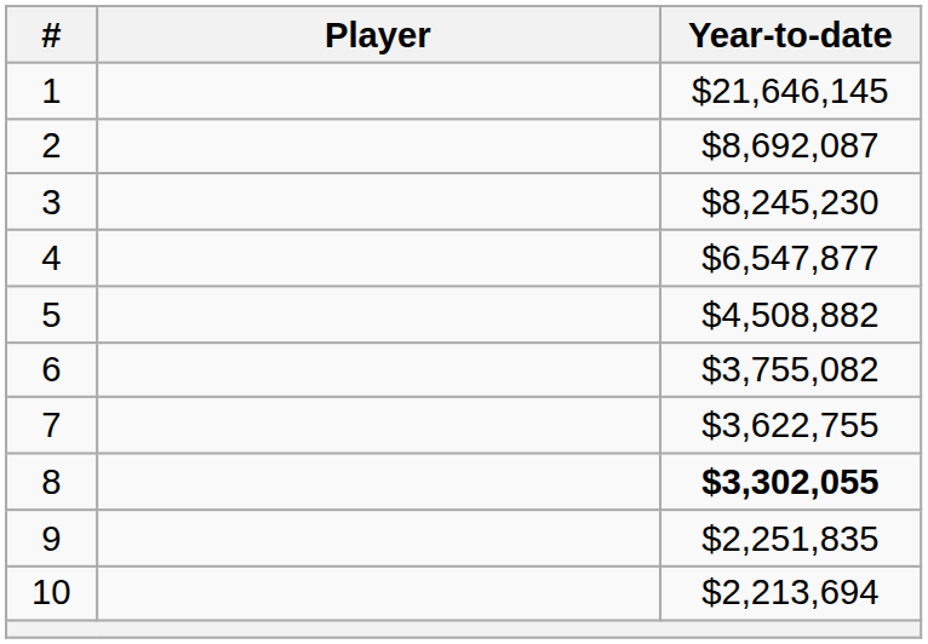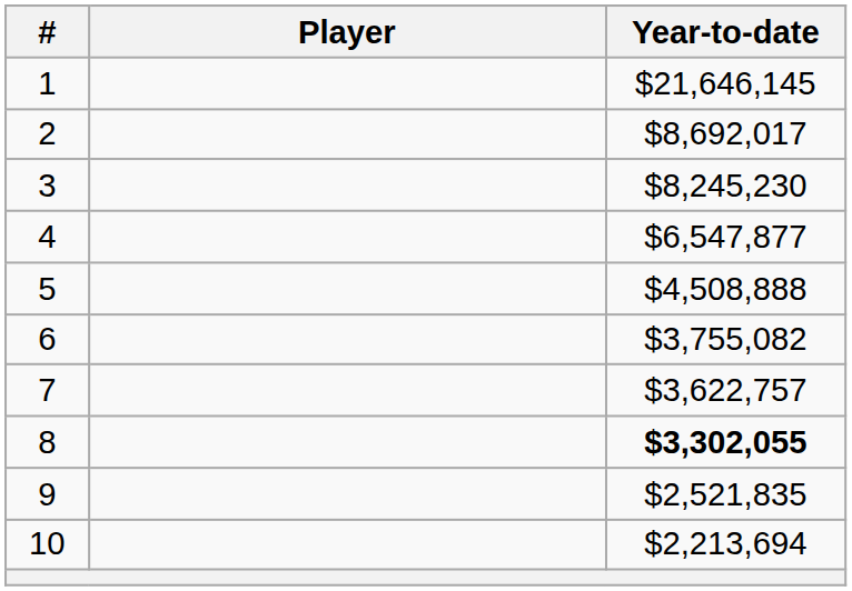 <table class="sortable wikitable" style=text-align:center;font-size:90%>
 <tr>
 <th width=30>#</th>
 <th width=222>Player</th>
 <th width=100>Year-to-date</th>
 </tr>
 <tr>
 <td>1</td>
 <td align=left></td>
 <td>$21,646,145</td>
 </tr>
 <tr>
 <td>2</td>
 <td align=left></td>
-<td>$8,692,087</td>
+<td>$8,692,017</td>
 </tr>
 <tr>
 <td>3</td>
 <td align=left></td>
 <td>$8,245,230</td>
 </tr>
 <tr>
 <td>4</td>
 <td align=left></td>
 <td>$6,547,877</td>
 </tr>
 <tr>
 <td>5</td>
 <td align=left></td>
-<td>$4,508,882</td>
+<td>$4,508,888</td>
 </tr>
 <tr>
 <td>6</td>
 <td align=left></td>
 <td>$3,755,082</td>
 </tr>
 <tr>
 <td>7</td>
 <td align=left></td>
-<td>$3,622,755</td>
+<td>$3,622,757</td>
 </tr>
 <tr>
 <td>8</td>
 <td align=left></td>
 <td><strong>$3,302,055</strong></td>
 </tr>
 <tr>
 <td>9</td>
 <td align=left></td>
-<td>$2,251,835</td>
+<td>$2,521,835</td>
 </tr>
 <tr>
 <td>10</td>
 <td align=left></td>
 <td>$2,213,694</td>
 </tr>
 <tr class=sortbottom>
 <th colspan=6></th>
 </tr>
 </table>
